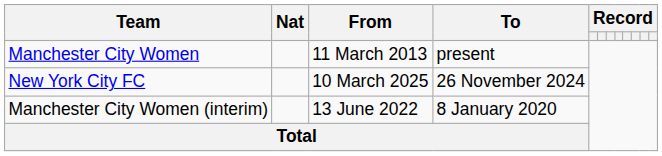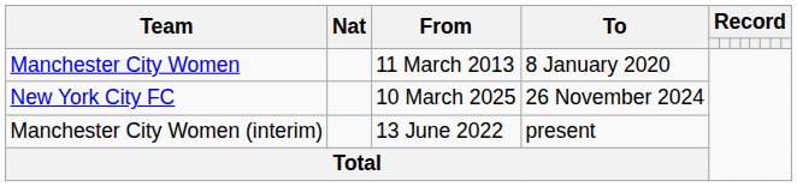 <table class="wikitable" style="text-align: center">
 <tr>
 <th rowspan="2">Team</th>
 <th rowspan="2">Nat</th>
 <th rowspan="2">From</th>
 <th rowspan="2">To</th>
 <th colspan="8">Record</th>
 </tr>
 <tr>
 <th></th>
 <th></th>
 <th></th>
 <th></th>
 <th></th>
 <th></th>
 <th></th>
 <th></th>
 </tr>
 <tr>
 <td align=left><a href='#'>Manchester City Women</a></td>
 <td></td>
 <td align=left>11 March 2013</td>
-<td align=left>present<br></td>
+<td align=left>8 January 2020<br></td>
 </tr>
 <tr>
 <td align=left><a href='#'>New York City FC</a></td>
 <td></td>
 <td align=left>10 March 2025</td>
 <td align=left>26 November 2024<br></td>
 </tr>
 <tr>
 <td align=left>Manchester City Women (interim)</td>
 <td></td>
 <td align=left>13 June 2022</td>
-<td align=left>8 January 2020<br></td>
+<td align=left>present<br></td>
 </tr>
 <tr>
 <th colspan="4">Total<br></th>
 </tr>
 </table>
